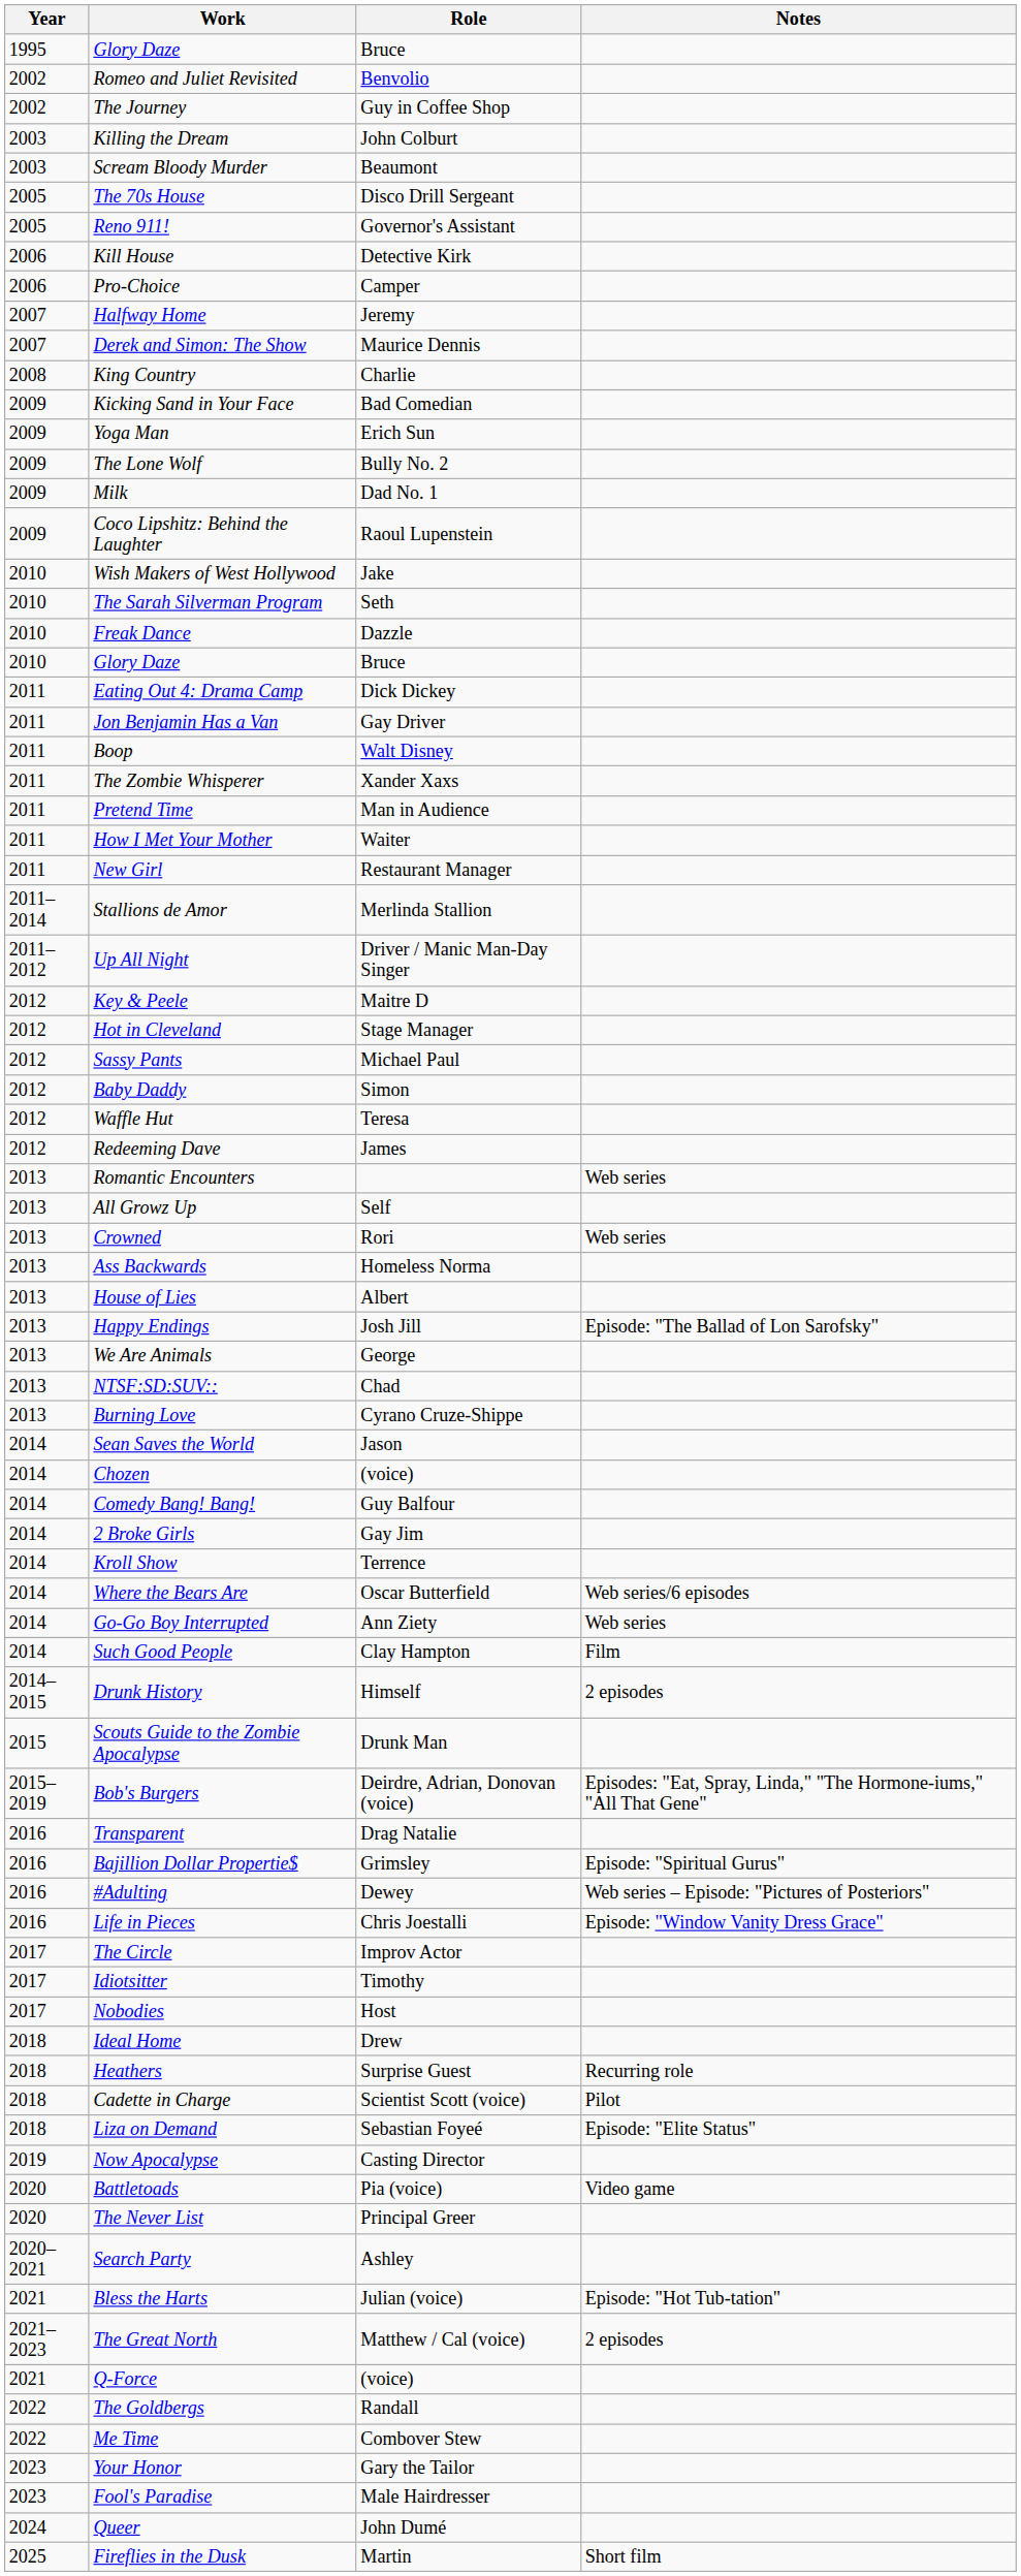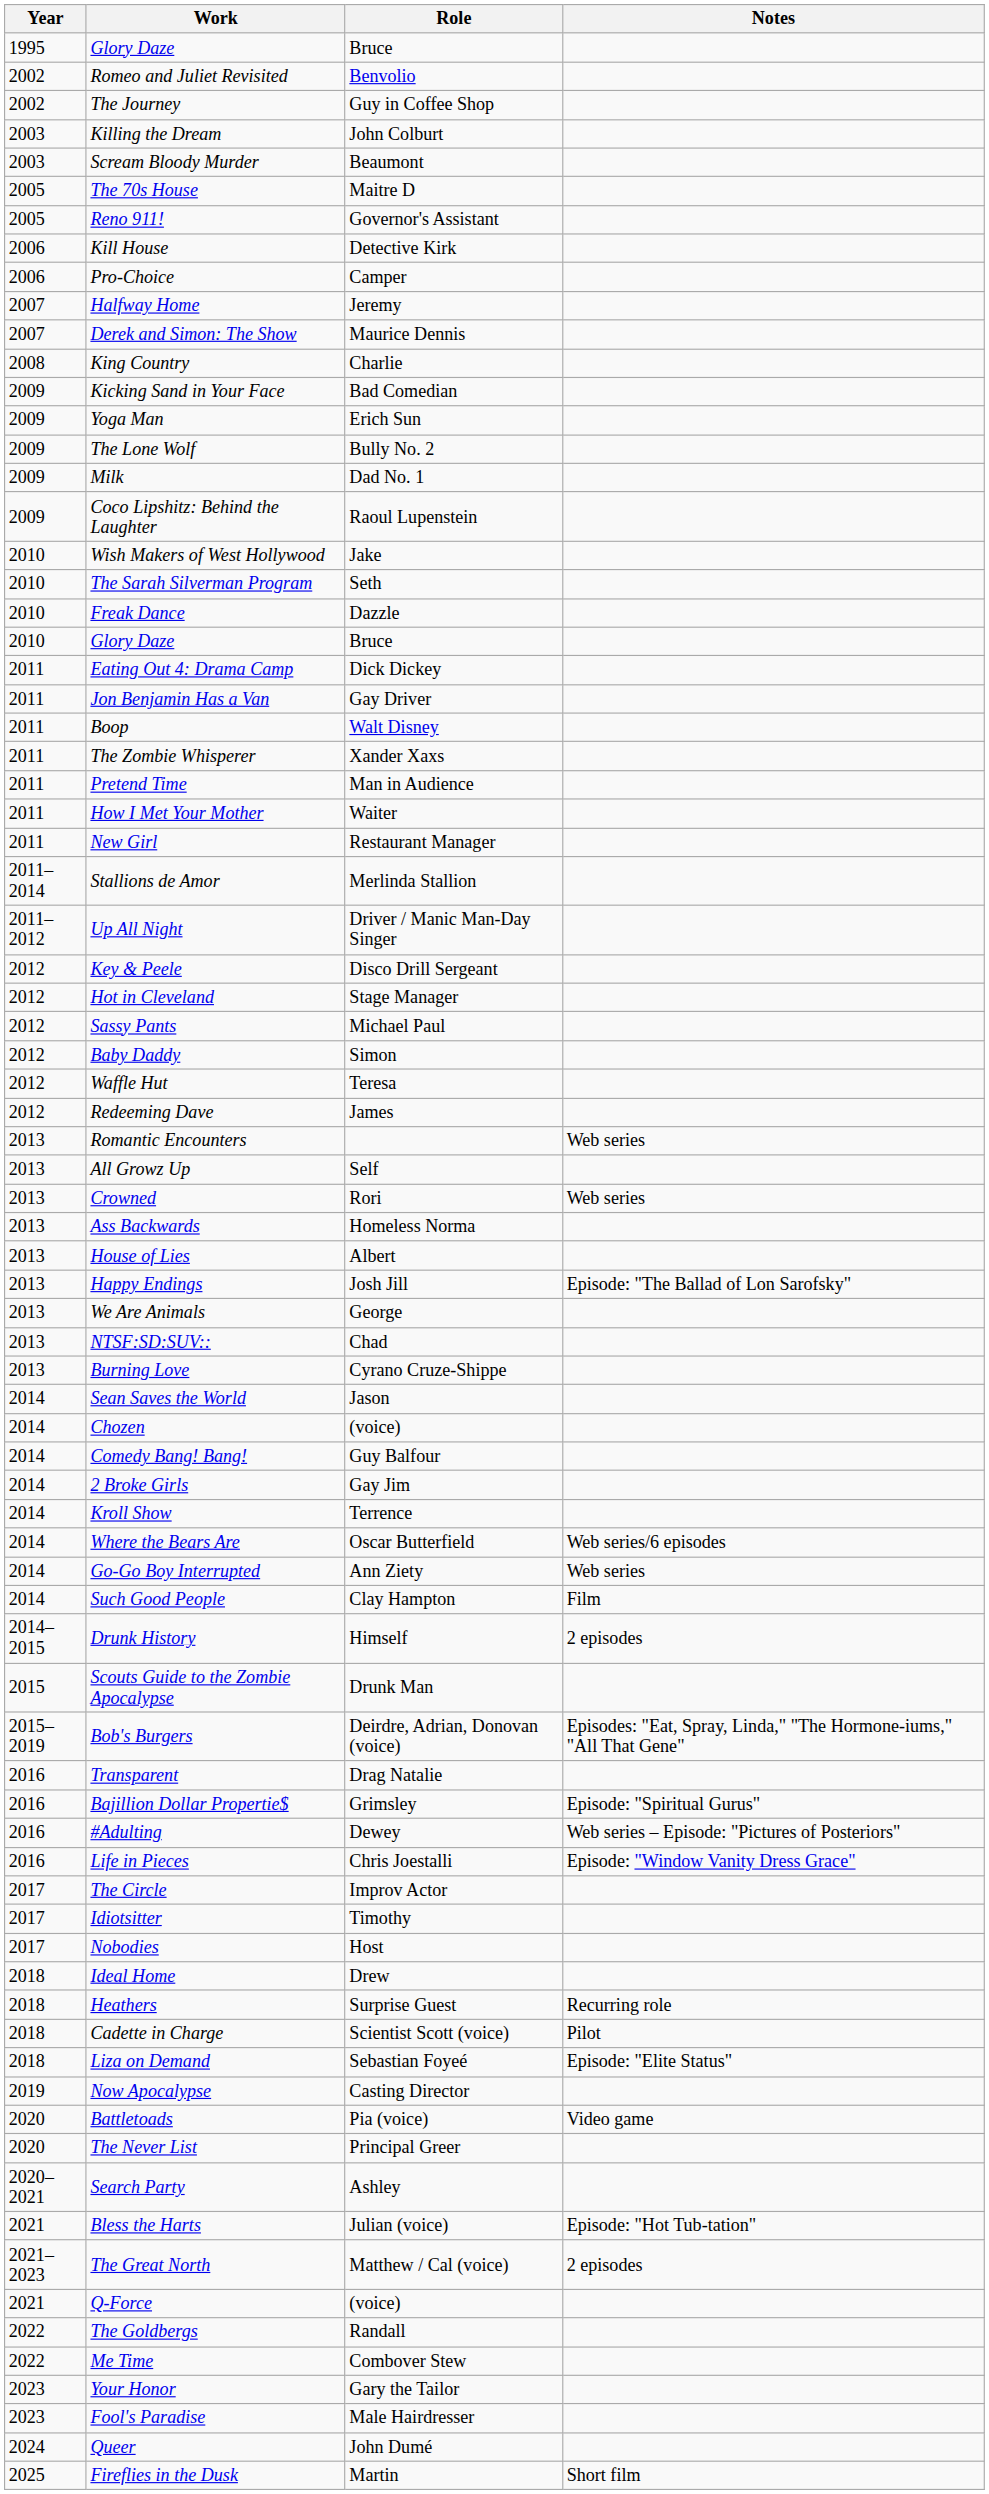 <table class="wikitable sortable">
 <tr>
 <th>Year</th>
 <th>Work</th>
 <th>Role</th>
 <th class="unsortable">Notes</th>
 </tr>
 <tr>
 <td>1995</td>
 <td><em><a href='#'>Glory Daze</a></em></td>
 <td>Bruce</td>
 <td></td>
 </tr>
 <tr>
 <td>2002</td>
 <td><em>Romeo and Juliet Revisited</em></td>
 <td><a href='#'>Benvolio</a></td>
 <td></td>
 </tr>
 <tr>
 <td>2002</td>
 <td data-sort-value="Journey, The"><em>The Journey</em></td>
 <td>Guy in Coffee Shop</td>
 <td></td>
 </tr>
 <tr>
 <td>2003</td>
 <td><em>Killing the Dream</em></td>
 <td>John Colburt</td>
 <td></td>
 </tr>
 <tr>
 <td>2003</td>
 <td><em>Scream Bloody Murder</em></td>
 <td>Beaumont</td>
 <td></td>
 </tr>
 <tr>
 <td>2005</td>
 <td data-sort-value="70s House, The"><em><a href='#'>The 70s House</a></em></td>
-<td>Disco Drill Sergeant</td>
+<td>Maitre D</td>
 <td></td>
 </tr>
 <tr>
 <td>2005</td>
 <td><em><a href='#'>Reno 911!</a></em></td>
 <td>Governor's Assistant</td>
 <td></td>
 </tr>
 <tr>
 <td>2006</td>
 <td><em>Kill House</em></td>
 <td>Detective Kirk</td>
 <td></td>
 </tr>
 <tr>
 <td>2006</td>
 <td><em>Pro-Choice</em></td>
 <td>Camper</td>
 <td></td>
 </tr>
 <tr>
 <td>2007</td>
 <td><em><a href='#'>Halfway Home</a></em></td>
 <td>Jeremy</td>
 <td></td>
 </tr>
 <tr>
 <td>2007</td>
 <td><em><a href='#'>Derek and Simon: The Show</a></em></td>
 <td>Maurice Dennis</td>
 <td></td>
 </tr>
 <tr>
 <td>2008</td>
 <td><em>King Country</em></td>
 <td>Charlie</td>
 <td></td>
 </tr>
 <tr>
 <td>2009</td>
 <td><em>Kicking Sand in Your Face</em></td>
 <td>Bad Comedian</td>
 <td></td>
 </tr>
 <tr>
 <td>2009</td>
 <td><em>Yoga Man</em></td>
 <td>Erich Sun</td>
 <td></td>
 </tr>
 <tr>
 <td>2009</td>
 <td data-sort-value="Lone Wolf, The"><em>The Lone Wolf</em></td>
 <td>Bully No. 2</td>
 <td></td>
 </tr>
 <tr>
 <td>2009</td>
 <td><em>Milk</em></td>
 <td>Dad No. 1</td>
 <td></td>
 </tr>
 <tr>
 <td>2009</td>
 <td><em>Coco Lipshitz: Behind the Laughter</em></td>
 <td>Raoul Lupenstein</td>
 <td></td>
 </tr>
 <tr>
 <td>2010</td>
 <td><em>Wish Makers of West Hollywood</em></td>
 <td>Jake</td>
 <td></td>
 </tr>
 <tr>
 <td>2010</td>
 <td data-sort-value="Sarah Silverman Program, The"><em><a href='#'>The Sarah Silverman Program</a></em></td>
 <td>Seth</td>
 <td></td>
 </tr>
 <tr>
 <td>2010</td>
 <td><em><a href='#'>Freak Dance</a></em></td>
 <td>Dazzle</td>
 <td></td>
 </tr>
 <tr>
 <td>2010</td>
 <td><em><a href='#'>Glory Daze</a></em></td>
 <td>Bruce</td>
 <td></td>
 </tr>
 <tr>
 <td>2011</td>
 <td><em><a href='#'>Eating Out 4: Drama Camp</a></em></td>
 <td>Dick Dickey</td>
 <td></td>
 </tr>
 <tr>
 <td>2011</td>
 <td><em><a href='#'>Jon Benjamin Has a Van</a></em></td>
 <td>Gay Driver</td>
 <td></td>
 </tr>
 <tr>
 <td>2011</td>
 <td><em>Boop</em></td>
 <td><a href='#'>Walt Disney</a></td>
 <td></td>
 </tr>
 <tr>
 <td>2011</td>
 <td data-sort-value="Zombie Whisperer, The"><em>The Zombie Whisperer</em></td>
 <td>Xander Xaxs</td>
 <td></td>
 </tr>
 <tr>
 <td>2011</td>
 <td><em><a href='#'>Pretend Time</a></em></td>
 <td>Man in Audience</td>
 <td></td>
 </tr>
 <tr>
 <td>2011</td>
 <td><em><a href='#'>How I Met Your Mother</a></em></td>
 <td>Waiter</td>
 <td></td>
 </tr>
 <tr>
 <td>2011</td>
 <td><em><a href='#'>New Girl</a></em></td>
 <td>Restaurant Manager</td>
 <td></td>
 </tr>
 <tr>
 <td>2011–2014</td>
 <td><em>Stallions de Amor</em></td>
 <td>Merlinda Stallion</td>
 <td></td>
 </tr>
 <tr>
 <td>2011–2012</td>
 <td><em><a href='#'>Up All Night</a></em></td>
 <td>Driver / Manic Man-Day Singer</td>
 <td></td>
 </tr>
 <tr>
 <td>2012</td>
 <td><em><a href='#'>Key & Peele</a></em></td>
-<td>Maitre D</td>
+<td>Disco Drill Sergeant</td>
 <td></td>
 </tr>
 <tr>
 <td>2012</td>
 <td><em><a href='#'>Hot in Cleveland</a></em></td>
 <td>Stage Manager</td>
 <td></td>
 </tr>
 <tr>
 <td>2012</td>
 <td><em><a href='#'>Sassy Pants</a></em></td>
 <td>Michael Paul</td>
 <td></td>
 </tr>
 <tr>
 <td>2012</td>
 <td><em><a href='#'>Baby Daddy</a></em></td>
 <td>Simon</td>
 <td></td>
 </tr>
 <tr>
 <td>2012</td>
 <td><em>Waffle Hut</em></td>
 <td>Teresa</td>
 <td></td>
 </tr>
 <tr>
 <td>2012</td>
 <td><em>Redeeming Dave</em></td>
 <td>James</td>
 <td></td>
 </tr>
 <tr>
 <td>2013</td>
 <td><em>Romantic Encounters</em></td>
 <td></td>
 <td>Web series</td>
 </tr>
 <tr>
 <td>2013</td>
 <td><em>All Growz Up</em></td>
 <td>Self</td>
 <td></td>
 </tr>
 <tr>
 <td>2013</td>
 <td><em><a href='#'>Crowned</a></em></td>
 <td>Rori</td>
 <td>Web series</td>
 </tr>
 <tr>
 <td>2013</td>
 <td><em><a href='#'>Ass Backwards</a></em></td>
 <td>Homeless Norma</td>
 <td></td>
 </tr>
 <tr>
 <td>2013</td>
 <td><em><a href='#'>House of Lies</a></em></td>
 <td>Albert</td>
 <td></td>
 </tr>
 <tr>
 <td>2013</td>
 <td><em><a href='#'>Happy Endings</a></em></td>
 <td>Josh Jill</td>
 <td>Episode: "The Ballad of Lon Sarofsky"</td>
 </tr>
 <tr>
 <td>2013</td>
 <td><em>We Are Animals</em></td>
 <td>George</td>
 <td></td>
 </tr>
 <tr>
 <td>2013</td>
 <td><em><a href='#'>NTSF:SD:SUV::</a></em></td>
 <td>Chad</td>
 <td></td>
 </tr>
 <tr>
 <td>2013</td>
 <td><em><a href='#'>Burning Love</a></em></td>
 <td>Cyrano Cruze-Shippe</td>
 <td></td>
 </tr>
 <tr>
 <td>2014</td>
 <td><em><a href='#'>Sean Saves the World</a></em></td>
 <td>Jason</td>
 <td></td>
 </tr>
 <tr>
 <td>2014</td>
 <td><em><a href='#'>Chozen</a></em></td>
 <td>(voice)</td>
 <td></td>
 </tr>
 <tr>
 <td>2014</td>
 <td><em><a href='#'>Comedy Bang! Bang!</a></em></td>
 <td>Guy Balfour</td>
 <td></td>
 </tr>
 <tr>
 <td>2014</td>
 <td><em><a href='#'>2 Broke Girls</a></em></td>
 <td>Gay Jim</td>
 <td></td>
 </tr>
 <tr>
 <td>2014</td>
 <td><em><a href='#'>Kroll Show</a></em></td>
 <td>Terrence</td>
 <td></td>
 </tr>
 <tr>
 <td>2014</td>
 <td><em><a href='#'>Where the Bears Are</a></em></td>
 <td>Oscar Butterfield</td>
 <td>Web series/6 episodes</td>
 </tr>
 <tr>
 <td>2014</td>
 <td><em><a href='#'>Go-Go Boy Interrupted</a></em></td>
 <td>Ann Ziety</td>
 <td>Web series</td>
 </tr>
 <tr>
 <td>2014</td>
 <td><em><a href='#'>Such Good People</a></em></td>
 <td>Clay Hampton</td>
 <td>Film</td>
 </tr>
 <tr>
 <td>2014–2015</td>
 <td><em><a href='#'>Drunk History</a></em></td>
 <td>Himself</td>
 <td>2 episodes</td>
 </tr>
 <tr>
 <td>2015</td>
 <td><em><a href='#'>Scouts Guide to the Zombie Apocalypse</a></em></td>
 <td>Drunk Man</td>
 <td></td>
 </tr>
 <tr>
 <td>2015–2019</td>
 <td><em><a href='#'>Bob's Burgers</a></em></td>
 <td>Deirdre, Adrian, Donovan (voice)</td>
 <td>Episodes: "Eat, Spray, Linda," "The Hormone-iums," "All That Gene"</td>
 </tr>
 <tr>
 <td>2016</td>
 <td><em><a href='#'>Transparent</a></em></td>
 <td>Drag Natalie</td>
 <td></td>
 </tr>
 <tr>
 <td>2016</td>
 <td><em><a href='#'>Bajillion Dollar Propertie$</a></em></td>
 <td>Grimsley</td>
 <td>Episode: "Spiritual Gurus"</td>
 </tr>
 <tr>
 <td>2016</td>
 <td><em><a href='#'>#Adulting</a></em></td>
 <td>Dewey</td>
 <td>Web series – Episode: "Pictures of Posteriors"</td>
 </tr>
 <tr>
 <td>2016</td>
 <td><em><a href='#'>Life in Pieces</a></em></td>
 <td>Chris Joestalli</td>
 <td>Episode: <a href='#'>"Window Vanity Dress Grace"</a></td>
 </tr>
 <tr>
 <td>2017</td>
 <td><em><a href='#'>The Circle</a></em></td>
 <td>Improv Actor</td>
 <td></td>
 </tr>
 <tr>
 <td>2017</td>
 <td><em><a href='#'>Idiotsitter</a></em></td>
 <td>Timothy</td>
 <td></td>
 </tr>
 <tr>
 <td>2017</td>
 <td><em><a href='#'>Nobodies</a></em></td>
 <td>Host</td>
 <td></td>
 </tr>
 <tr>
 <td>2018</td>
 <td><em><a href='#'>Ideal Home</a></em></td>
 <td>Drew</td>
 <td></td>
 </tr>
 <tr>
 <td>2018</td>
 <td><em><a href='#'>Heathers</a></em></td>
 <td>Surprise Guest</td>
 <td>Recurring role</td>
 </tr>
 <tr>
 <td>2018</td>
 <td><em>Cadette in Charge</em></td>
 <td>Scientist Scott (voice)</td>
 <td>Pilot</td>
 </tr>
 <tr>
 <td>2018</td>
 <td><em><a href='#'>Liza on Demand</a></em></td>
 <td>Sebastian Foyeé</td>
 <td>Episode: "Elite Status"</td>
 </tr>
 <tr>
 <td>2019</td>
 <td><em><a href='#'>Now Apocalypse</a></em></td>
 <td>Casting Director</td>
 <td></td>
 </tr>
 <tr>
 <td>2020</td>
 <td><em><a href='#'>Battletoads</a></em></td>
 <td>Pia (voice)</td>
 <td>Video game</td>
 </tr>
 <tr>
 <td>2020</td>
 <td><em><a href='#'>The Never List</a></em></td>
 <td>Principal Greer</td>
 <td></td>
 </tr>
 <tr>
 <td>2020–2021</td>
 <td><em><a href='#'>Search Party</a></em></td>
 <td>Ashley</td>
 <td></td>
 </tr>
 <tr>
 <td>2021</td>
 <td><em><a href='#'>Bless the Harts</a></em></td>
 <td>Julian (voice)</td>
 <td>Episode: "Hot Tub-tation"</td>
 </tr>
 <tr>
 <td>2021–2023</td>
 <td><em><a href='#'>The Great North</a></em></td>
 <td>Matthew / Cal (voice)</td>
 <td>2 episodes</td>
 </tr>
 <tr>
 <td>2021</td>
 <td><em><a href='#'>Q-Force</a></em></td>
 <td>(voice)</td>
 <td></td>
 </tr>
 <tr>
 <td>2022</td>
 <td><em><a href='#'>The Goldbergs</a></em></td>
 <td>Randall</td>
 <td></td>
 </tr>
 <tr>
 <td>2022</td>
 <td><em><a href='#'>Me Time</a></em></td>
 <td>Combover Stew</td>
 <td></td>
 </tr>
 <tr>
 <td>2023</td>
 <td><em><a href='#'>Your Honor</a></em></td>
 <td>Gary the Tailor</td>
 <td></td>
 </tr>
 <tr>
 <td>2023</td>
 <td><em><a href='#'>Fool's Paradise</a></em></td>
 <td>Male Hairdresser</td>
 <td></td>
 </tr>
 <tr>
 <td>2024</td>
 <td><em><a href='#'>Queer</a></em></td>
 <td>John Dumé</td>
 <td></td>
 </tr>
 <tr>
 <td>2025</td>
 <td><em><a href='#'>Fireflies in the Dusk</a></em></td>
 <td>Martin</td>
 <td>Short film</td>
 </tr>
 </table>
